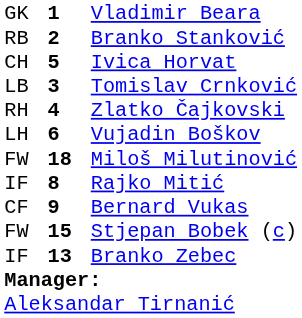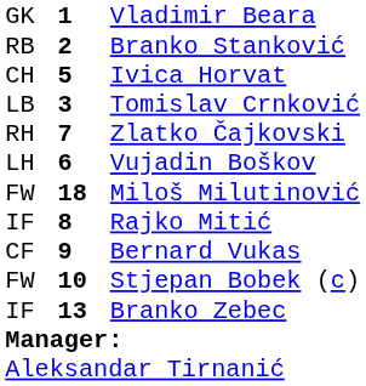 <table style="font-size:90%; margin:0.2em auto;" cellspacing="0" cellpadding="0">
 <tr>
 <th width="25"></th>
 <th width="25"></th>
 </tr>
 <tr>
 <td>GK</td>
 <td><strong> 1</strong></td>
 <td><a href='#'>Vladimir Beara</a></td>
 </tr>
 <tr>
 <td>RB</td>
 <td><strong> 2</strong></td>
 <td><a href='#'>Branko Stanković</a></td>
 </tr>
 <tr>
 <td>CH</td>
 <td><strong> 5</strong></td>
 <td><a href='#'>Ivica Horvat</a></td>
 </tr>
 <tr>
 <td>LB</td>
 <td><strong> 3</strong></td>
 <td><a href='#'>Tomislav Crnković</a></td>
 </tr>
 <tr>
 <td>RH</td>
-<td><strong> 4</strong></td>
+<td><strong> 7</strong></td>
 <td><a href='#'>Zlatko Čajkovski</a></td>
 </tr>
 <tr>
 <td>LH</td>
 <td><strong> 6</strong></td>
 <td><a href='#'>Vujadin Boškov</a></td>
 </tr>
 <tr>
 <td>FW</td>
 <td><strong>18</strong></td>
 <td><a href='#'>Miloš Milutinović</a></td>
 </tr>
 <tr>
 <td>IF</td>
 <td><strong>8</strong></td>
 <td><a href='#'>Rajko Mitić</a></td>
 </tr>
 <tr>
 <td>CF</td>
 <td><strong>9</strong></td>
 <td><a href='#'>Bernard Vukas</a></td>
 </tr>
 <tr>
 <td>FW</td>
-<td><strong>15</strong></td>
+<td><strong>10</strong></td>
 <td><a href='#'>Stjepan Bobek</a> (<a href='#'>c</a>)</td>
 </tr>
 <tr>
 <td>IF</td>
 <td><strong>13</strong></td>
 <td><a href='#'>Branko Zebec</a></td>
 </tr>
 <tr>
 <td colspan=3><strong>Manager:</strong></td>
 </tr>
 <tr>
 <td colspan=4> <a href='#'>Aleksandar Tirnanić</a></td>
 </tr>
 </table>
